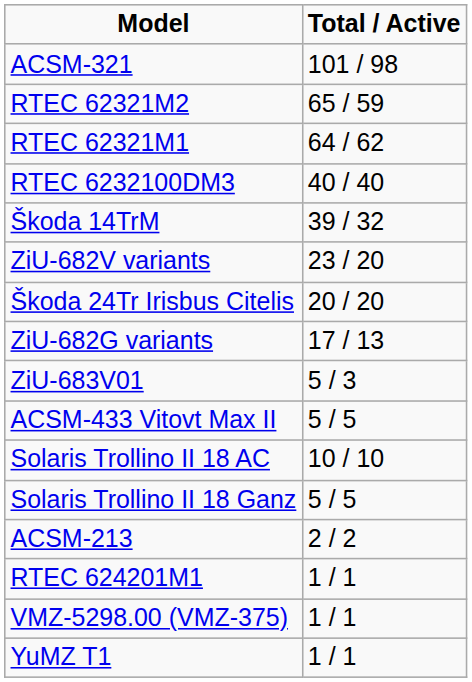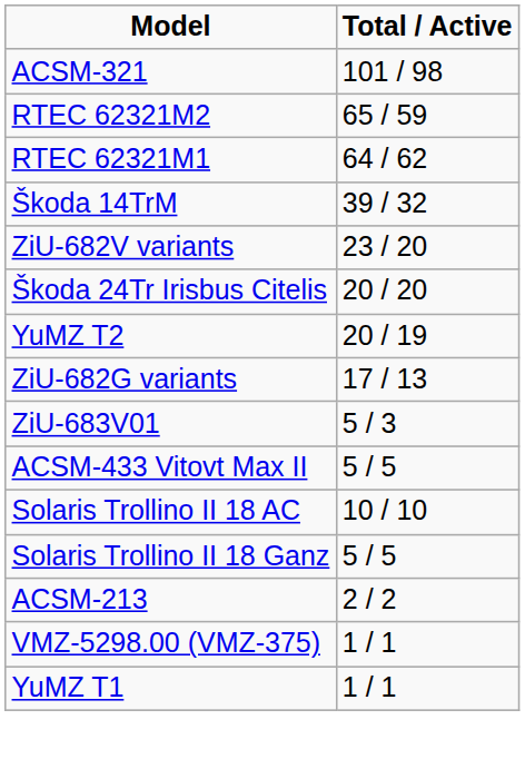 <table class="wikitable">
 <tr align=center>
 <td><strong>Model</strong></td>
 <td><strong>Total / Active</strong></td>
 </tr>
 <tr>
 <td><a href='#'>ACSM-321</a></td>
 <td>101 / 98</td>
 </tr>
 <tr>
 <td><a href='#'>RTEC 62321M2</a></td>
 <td>65 / 59</td>
 </tr>
 <tr>
 <td><a href='#'>RTEC 62321M1</a></td>
 <td>64 / 62</td>
 </tr>
 <tr>
-<td><a href='#'>RTEC 6232100DM3</a></td>
-<td>40 / 40</td>
-</tr>
-<tr>
 <td><a href='#'>Škoda 14TrM</a></td>
 <td>39 / 32</td>
 </tr>
 <tr>
 <td><a href='#'>ZiU-682V variants</a></td>
 <td>23 / 20</td>
 </tr>
 <tr>
 <td><a href='#'>Škoda 24Tr Irisbus Citelis</a></td>
 <td>20 / 20</td>
+</tr>
+<tr>
+<td><a href='#'>YuMZ T2</a></td>
+<td>20 / 19</td>
 </tr>
 <tr>
 <td><a href='#'>ZiU-682G variants</a></td>
 <td>17 / 13</td>
 </tr>
 <tr>
 <td><a href='#'>ZiU-683V01</a></td>
 <td>5 / 3</td>
 </tr>
 <tr>
 <td><a href='#'>ACSM-433 Vitovt Max II</a></td>
 <td>5 / 5</td>
 </tr>
 <tr>
 <td><a href='#'>Solaris Trollino II 18 AC</a></td>
 <td>10 / 10</td>
 </tr>
 <tr>
 <td><a href='#'>Solaris Trollino II 18 Ganz</a></td>
 <td>5 / 5</td>
 </tr>
 <tr>
 <td><a href='#'>ACSM-213</a></td>
 <td>2 / 2</td>
 </tr>
 <tr>
-<td><a href='#'>RTEC 624201M1</a></td>
-<td>1 / 1</td>
-</tr>
-<tr>
 <td><a href='#'>VMZ-5298.00 (VMZ-375)</a></td>
 <td>1 / 1</td>
 </tr>
 <tr>
 <td><a href='#'>YuMZ T1</a></td>
 <td>1 / 1</td>
 </tr>
 </table>
